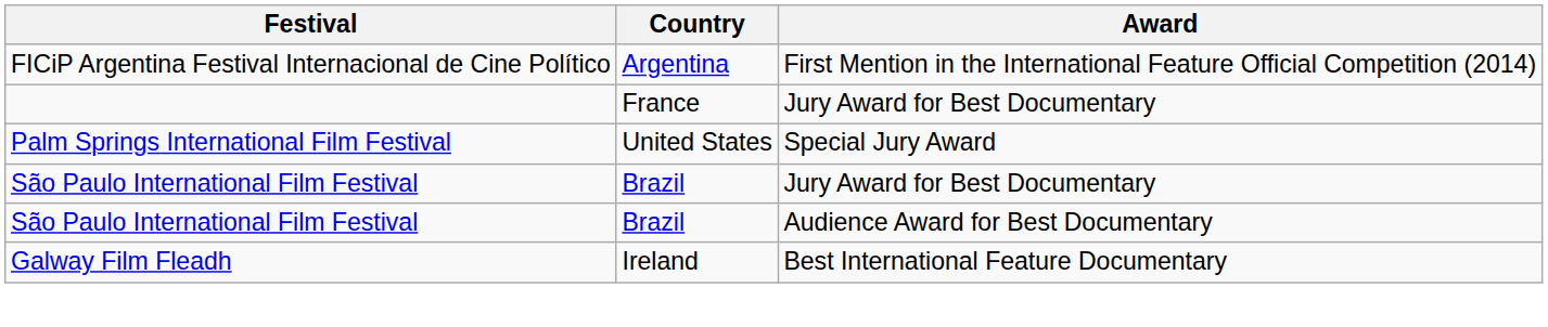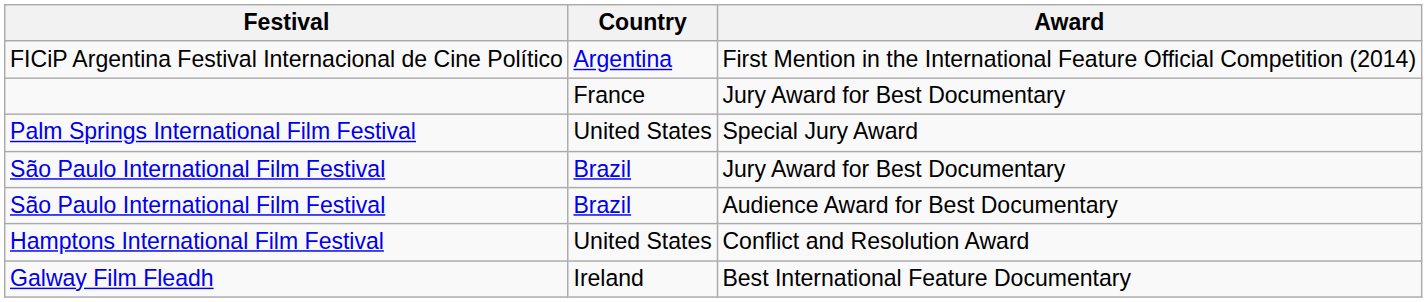 <table class="wikitable">
 <tr>
 <th>Festival</th>
 <th>Country</th>
 <th>Award</th>
 </tr>
 <tr>
 <td>FICiP Argentina Festival Internacional de Cine Político</td>
 <td><a href='#'>Argentina</a></td>
 <td>First Mention in the International Feature Official Competition (2014)</td>
 </tr>
 <tr>
 <td></td>
 <td>France</td>
 <td>Jury Award for Best Documentary</td>
 </tr>
 <tr>
 <td><a href='#'>Palm Springs International Film Festival</a></td>
 <td>United States</td>
 <td>Special Jury Award</td>
 </tr>
 <tr>
 <td><a href='#'>São Paulo International Film Festival</a></td>
 <td><a href='#'>Brazil</a></td>
 <td>Jury Award for Best Documentary</td>
 </tr>
 <tr>
 <td><a href='#'>São Paulo International Film Festival</a></td>
 <td><a href='#'>Brazil</a></td>
 <td>Audience Award for Best Documentary</td>
 </tr>
 <tr>
+<td><a href='#'>Hamptons International Film Festival</a></td>
+<td>United States</td>
+<td>Conflict and Resolution Award</td>
+</tr>
+<tr>
 <td><a href='#'>Galway Film Fleadh</a></td>
 <td>Ireland</td>
 <td>Best International Feature Documentary</td>
 </tr>
 </table>
